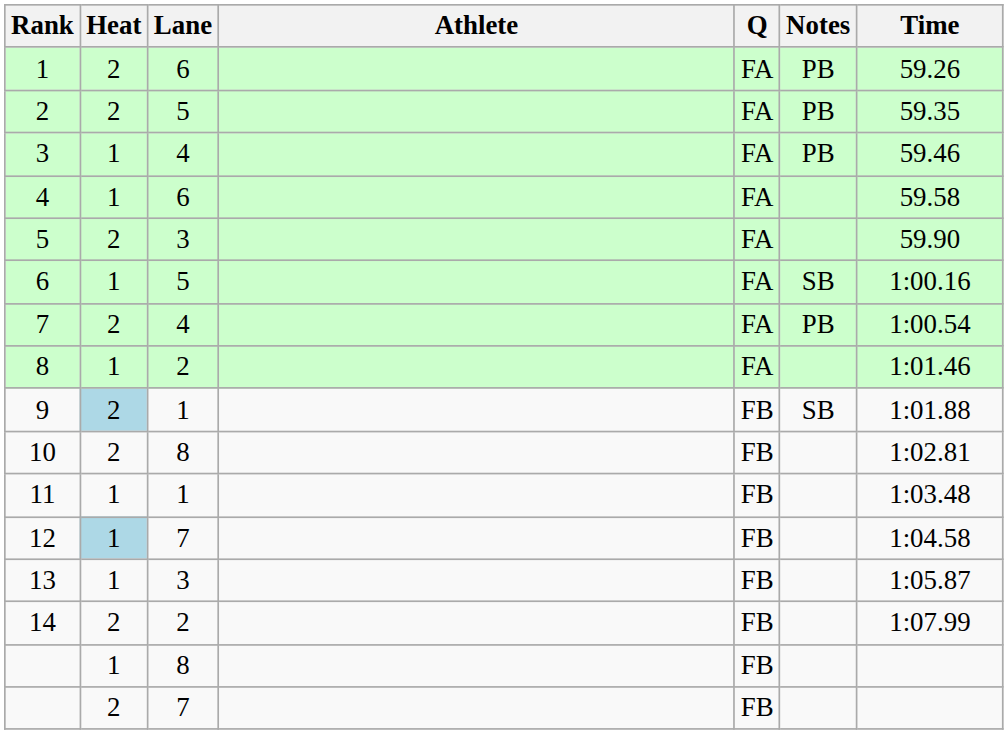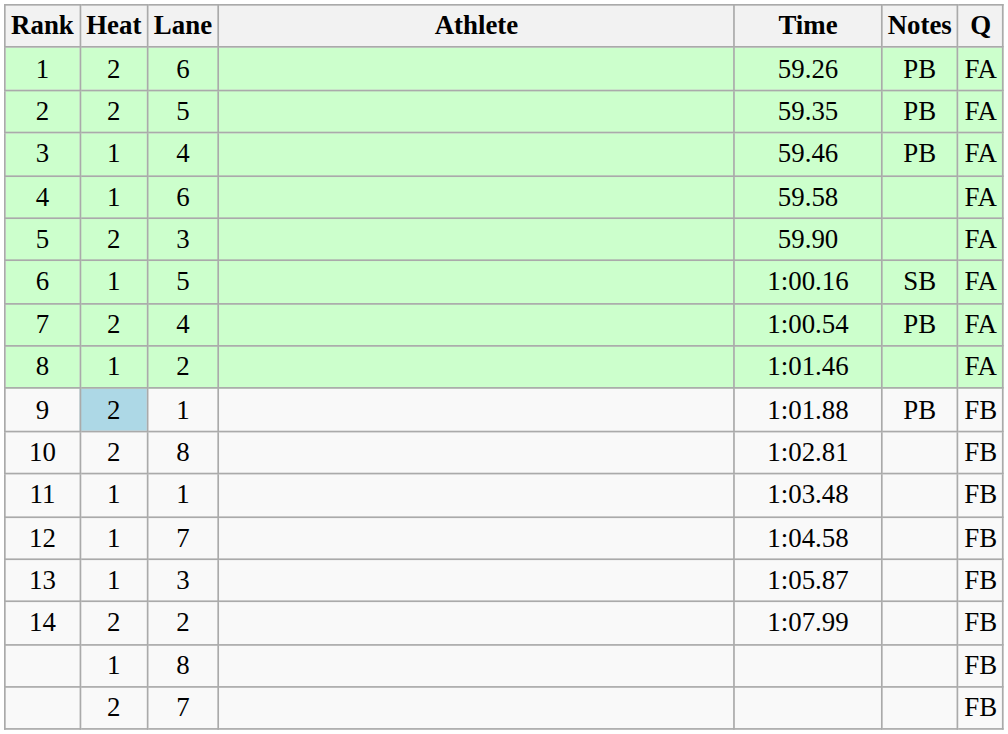 <table class="wikitable sortable" style="text-align:center">
 <tr>
 <th>Rank</th>
 <th>Heat</th>
 <th>Lane</th>
 <th width=300>Athlete</th>
+<th width=80>Time</th>
+<th>Notes</th>
 <th>Q</th>
-<th>Notes</th>
-<th width=80>Time</th>
 </tr>
 <tr bgcolor=ccffcc>
 <td>1</td>
 <td>2</td>
 <td>6</td>
 <td align=left></td>
+<td>59.26</td>
+<td>PB</td>
 <td>FA</td>
-<td>PB</td>
-<td>59.26</td>
 </tr>
 <tr bgcolor=ccffcc>
 <td>2</td>
 <td>2</td>
 <td>5</td>
 <td align=left></td>
+<td>59.35</td>
+<td>PB</td>
 <td>FA</td>
-<td>PB</td>
-<td>59.35</td>
 </tr>
 <tr bgcolor=ccffcc>
 <td>3</td>
 <td>1</td>
 <td>4</td>
 <td align=left></td>
+<td>59.46</td>
+<td>PB</td>
 <td>FA</td>
-<td>PB</td>
-<td>59.46</td>
 </tr>
 <tr bgcolor=ccffcc>
 <td>4</td>
 <td>1</td>
 <td>6</td>
 <td align=left></td>
+<td>59.58</td>
+<td></td>
 <td>FA</td>
-<td></td>
-<td>59.58</td>
 </tr>
 <tr bgcolor=ccffcc>
 <td>5</td>
 <td>2</td>
 <td>3</td>
 <td align=left></td>
+<td>59.90</td>
+<td></td>
 <td>FA</td>
-<td></td>
-<td>59.90</td>
 </tr>
 <tr bgcolor=ccffcc>
 <td>6</td>
 <td>1</td>
 <td>5</td>
 <td align=left></td>
+<td>1:00.16</td>
+<td>SB</td>
 <td>FA</td>
-<td>SB</td>
-<td>1:00.16</td>
 </tr>
 <tr bgcolor=ccffcc>
 <td>7</td>
 <td>2</td>
 <td>4</td>
 <td align=left></td>
+<td>1:00.54</td>
+<td>PB</td>
 <td>FA</td>
-<td>PB</td>
-<td>1:00.54</td>
 </tr>
 <tr bgcolor=ccffcc>
 <td>8</td>
 <td>1</td>
 <td>2</td>
 <td align=left></td>
+<td>1:01.46</td>
+<td></td>
 <td>FA</td>
-<td></td>
-<td>1:01.46</td>
 </tr>
 <tr>
 <td>9</td>
 <td style="background: lightblue;">2</td>
 <td>1</td>
 <td align=left></td>
+<td>1:01.88</td>
+<td>PB</td>
 <td>FB</td>
-<td>SB</td>
-<td>1:01.88</td>
 </tr>
 <tr>
 <td>10</td>
 <td>2</td>
 <td>8</td>
 <td align=left></td>
+<td>1:02.81</td>
+<td></td>
 <td>FB</td>
-<td></td>
-<td>1:02.81</td>
 </tr>
 <tr>
 <td>11</td>
 <td>1</td>
 <td>1</td>
 <td align=left></td>
+<td>1:03.48</td>
+<td></td>
 <td>FB</td>
-<td></td>
-<td>1:03.48</td>
 </tr>
 <tr>
 <td>12</td>
-<td style="background: lightblue;">1</td>
+<td>1</td>
 <td>7</td>
 <td align=left></td>
+<td>1:04.58</td>
+<td></td>
 <td>FB</td>
-<td></td>
-<td>1:04.58</td>
 </tr>
 <tr>
 <td>13</td>
 <td>1</td>
 <td>3</td>
 <td align=left></td>
+<td>1:05.87</td>
+<td></td>
 <td>FB</td>
-<td></td>
-<td>1:05.87</td>
 </tr>
 <tr>
 <td>14</td>
 <td>2</td>
 <td>2</td>
 <td align=left></td>
+<td>1:07.99</td>
+<td></td>
 <td>FB</td>
-<td></td>
-<td>1:07.99</td>
 </tr>
 <tr>
 <td></td>
 <td>1</td>
 <td>8</td>
 <td align=left></td>
-<td>FB</td>
 <td></td>
 <td></td>
+<td>FB</td>
 </tr>
 <tr>
 <td></td>
 <td>2</td>
 <td>7</td>
 <td align=left></td>
-<td>FB</td>
 <td></td>
 <td></td>
+<td>FB</td>
 </tr>
 </table>
